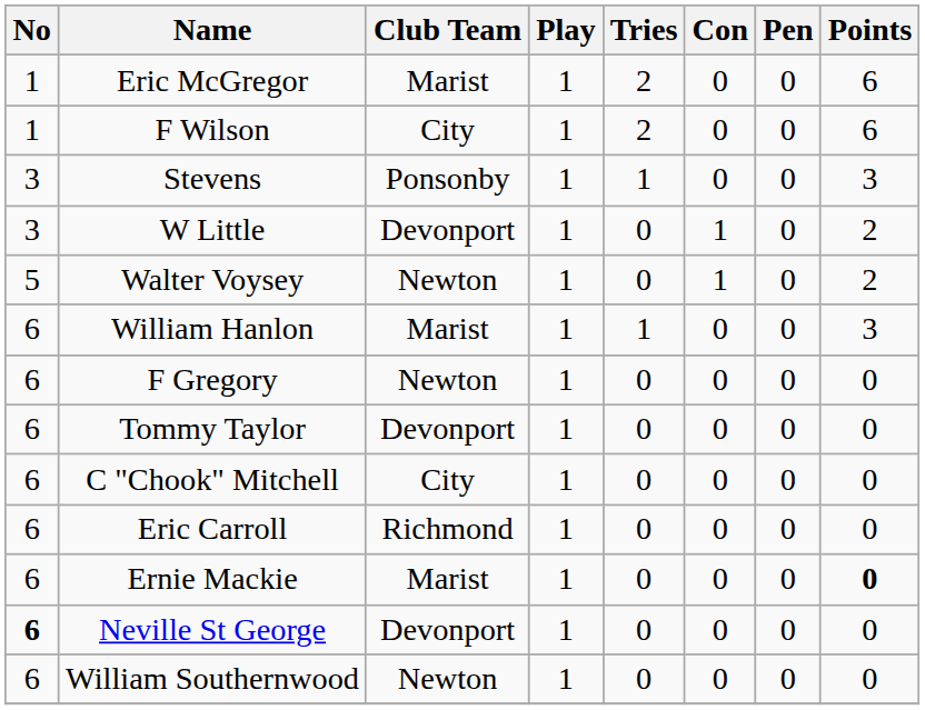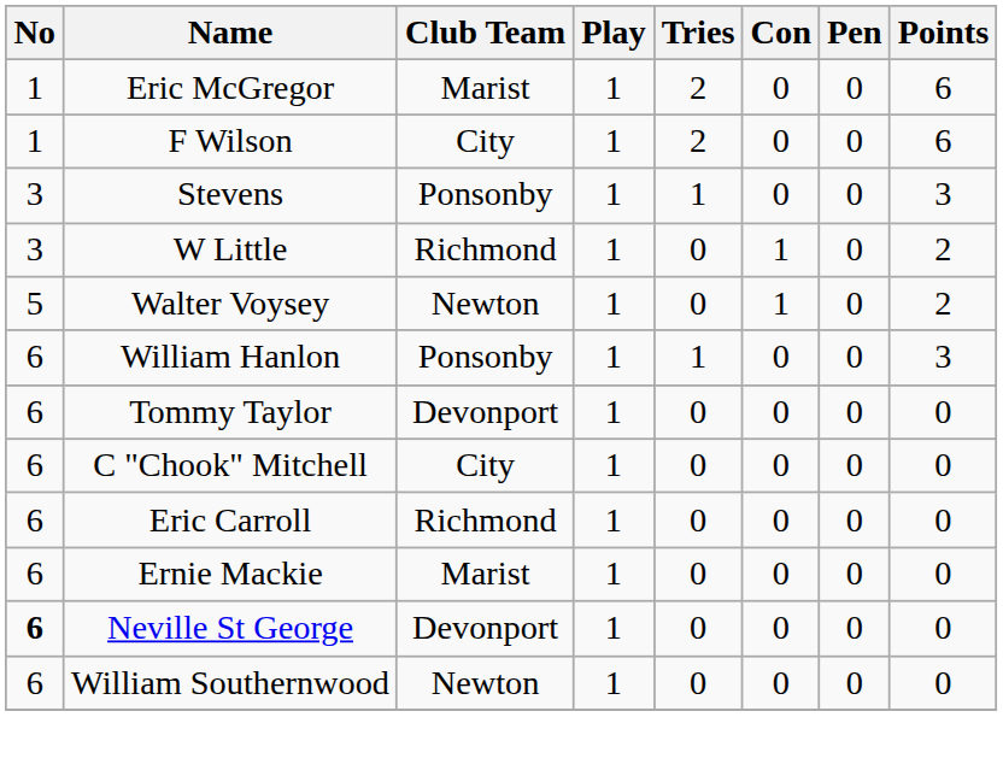 <table class="wikitable sortable" style="text-align: center;">
 <tr>
 <th>No</th>
 <th>Name</th>
 <th>Club Team</th>
 <th>Play</th>
 <th>Tries</th>
 <th>Con</th>
 <th>Pen</th>
 <th>Points</th>
 </tr>
 <tr>
 <td>1</td>
 <td>Eric McGregor</td>
 <td>Marist</td>
 <td>1</td>
 <td>2</td>
 <td>0</td>
 <td>0</td>
 <td>6</td>
 </tr>
 <tr>
 <td>1</td>
 <td>F Wilson</td>
 <td>City</td>
 <td>1</td>
 <td>2</td>
 <td>0</td>
 <td>0</td>
 <td>6</td>
 </tr>
 <tr>
 <td>3</td>
 <td>Stevens</td>
 <td>Ponsonby</td>
 <td>1</td>
 <td>1</td>
 <td>0</td>
 <td>0</td>
 <td>3</td>
 </tr>
 <tr>
 <td>3</td>
 <td>W Little</td>
-<td>Devonport</td>
+<td>Richmond</td>
 <td>1</td>
 <td>0</td>
 <td>1</td>
 <td>0</td>
 <td>2</td>
 </tr>
 <tr>
 <td>5</td>
 <td>Walter Voysey</td>
 <td>Newton</td>
 <td>1</td>
 <td>0</td>
 <td>1</td>
 <td>0</td>
 <td>2</td>
 </tr>
 <tr>
 <td>6</td>
 <td>William Hanlon</td>
-<td>Marist</td>
+<td>Ponsonby</td>
 <td>1</td>
 <td>1</td>
 <td>0</td>
 <td>0</td>
 <td>3</td>
-</tr>
-<tr>
-<td>6</td>
-<td>F Gregory</td>
-<td>Newton</td>
-<td>1</td>
-<td>0</td>
-<td>0</td>
-<td>0</td>
-<td>0</td>
 </tr>
 <tr>
 <td>6</td>
 <td>Tommy Taylor</td>
 <td>Devonport</td>
 <td>1</td>
 <td>0</td>
 <td>0</td>
 <td>0</td>
 <td>0</td>
 </tr>
 <tr>
 <td>6</td>
 <td>C "Chook" Mitchell</td>
 <td>City</td>
 <td>1</td>
 <td>0</td>
 <td>0</td>
 <td>0</td>
 <td>0</td>
 </tr>
 <tr>
 <td>6</td>
 <td>Eric Carroll</td>
 <td>Richmond</td>
 <td>1</td>
 <td>0</td>
 <td>0</td>
 <td>0</td>
 <td>0</td>
 </tr>
 <tr>
 <td>6</td>
 <td>Ernie Mackie</td>
 <td>Marist</td>
 <td>1</td>
 <td>0</td>
 <td>0</td>
 <td>0</td>
-<td><strong>0</strong></td>
+<td>0</td>
 </tr>
 <tr>
 <td><strong>6</strong></td>
 <td><a href='#'>Neville St George</a></td>
 <td>Devonport</td>
 <td>1</td>
 <td>0</td>
 <td>0</td>
 <td>0</td>
 <td>0</td>
 </tr>
 <tr>
 <td>6</td>
 <td>William Southernwood</td>
 <td>Newton</td>
 <td>1</td>
 <td>0</td>
 <td>0</td>
 <td>0</td>
 <td>0</td>
 </tr>
 <tr>
 </tr>
 </table>
